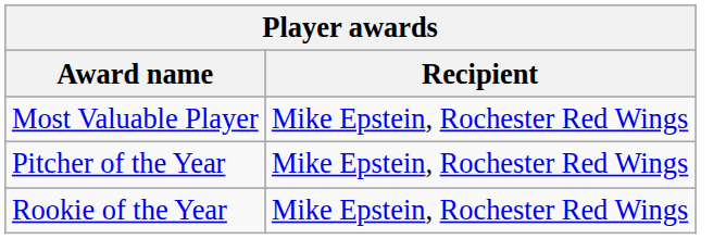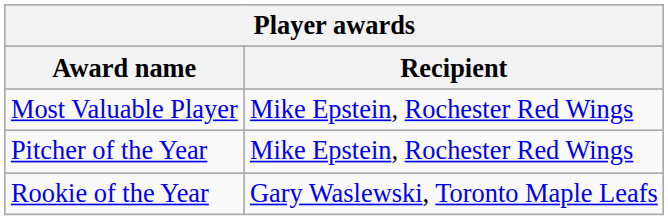 <table class="wikitable">
 <tr>
 <th colspan="2">Player awards</th>
 </tr>
 <tr>
 <th>Award name</th>
 <th>Recipient</th>
 </tr>
 <tr>
 <td><a href='#'>Most Valuable Player</a></td>
 <td><a href='#'>Mike Epstein</a>, <a href='#'>Rochester Red Wings</a></td>
 </tr>
 <tr>
 <td><a href='#'>Pitcher of the Year</a></td>
 <td><a href='#'>Mike Epstein</a>, <a href='#'>Rochester Red Wings</a></td>
 </tr>
 <tr>
 <td><a href='#'>Rookie of the Year</a></td>
-<td><a href='#'>Mike Epstein</a>, <a href='#'>Rochester Red Wings</a></td>
+<td><a href='#'>Gary Waslewski</a>, <a href='#'>Toronto Maple Leafs</a></td>
 </tr>
 </table>
